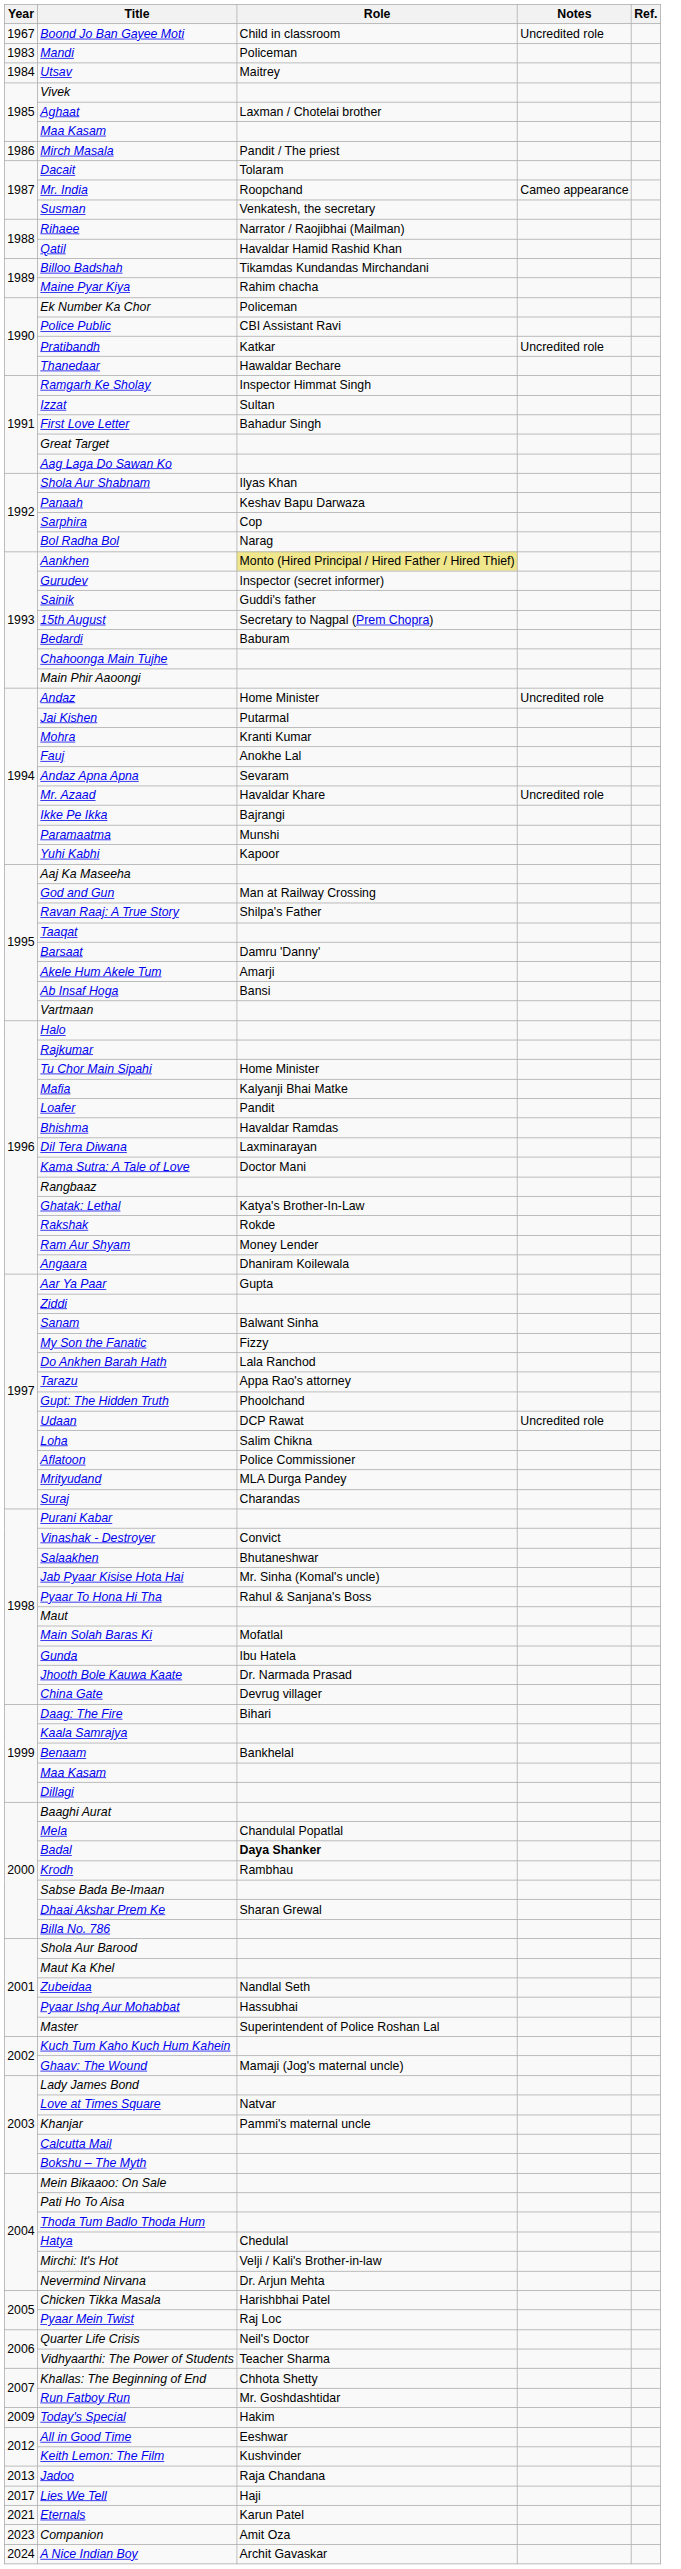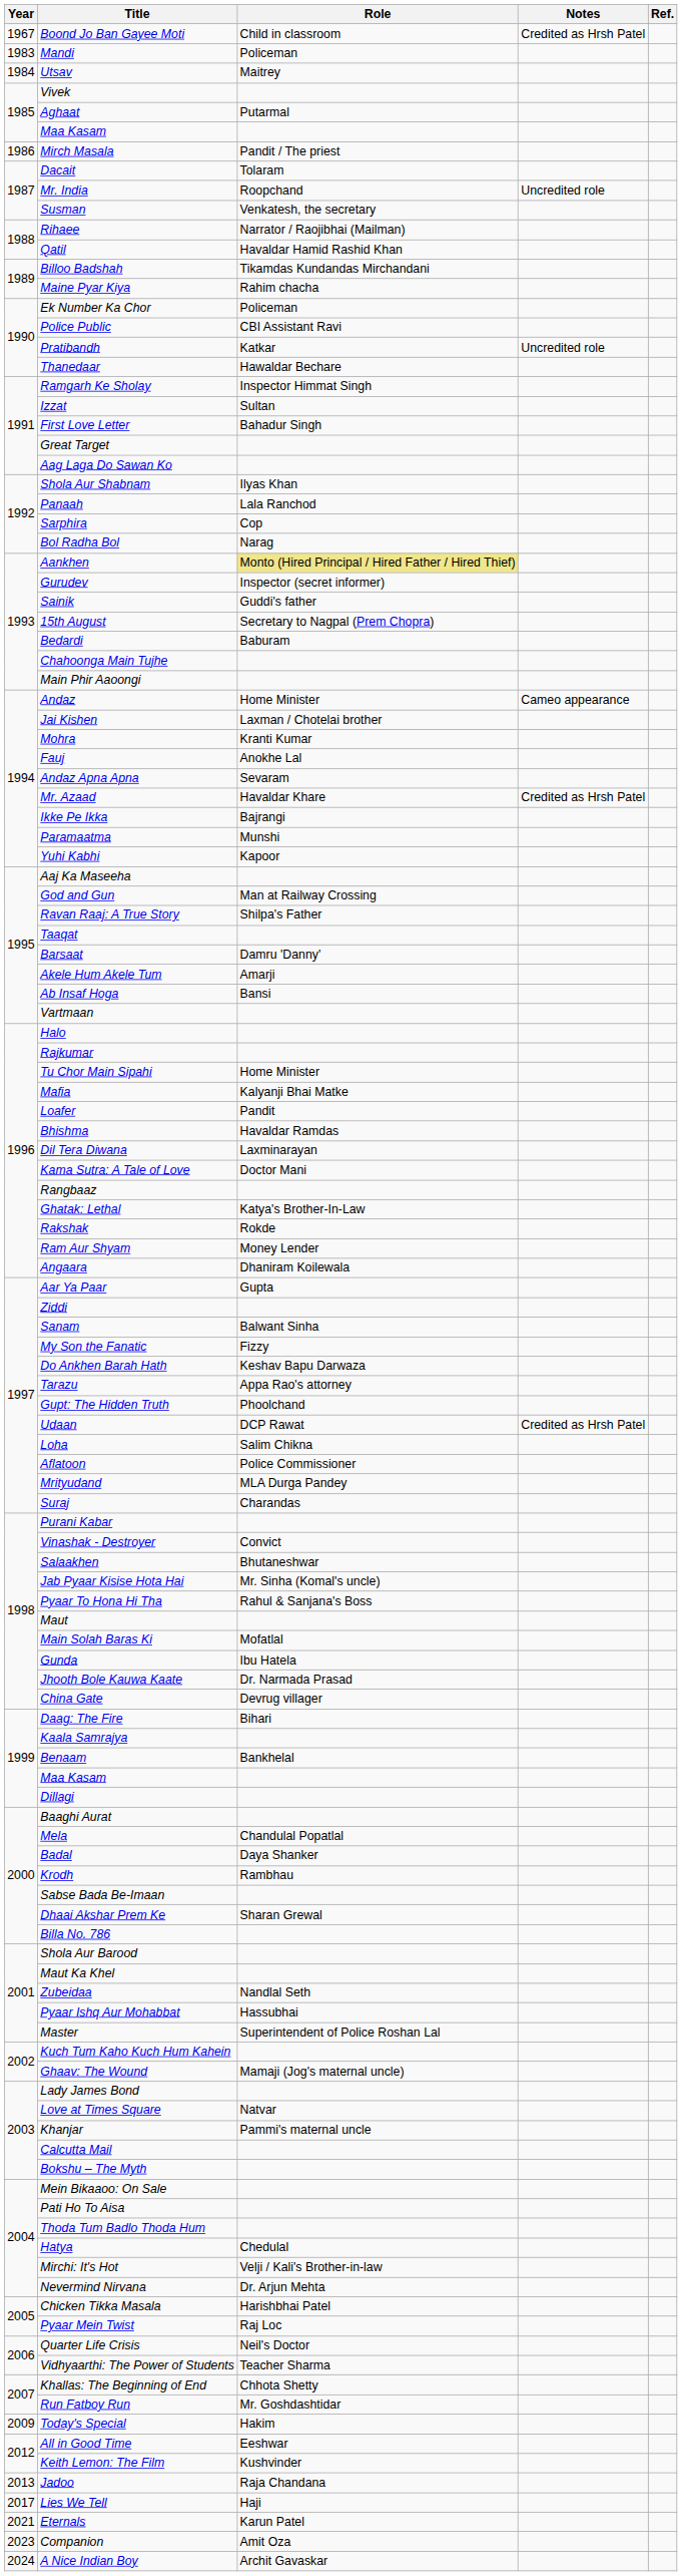 <table class="wikitable sortable">
 <tr>
 <th>Year</th>
 <th>Title</th>
 <th>Role</th>
 <th>Notes</th>
 <th>Ref.</th>
 </tr>
 <tr>
 <td>1967</td>
 <td><em><a href='#'>Boond Jo Ban Gayee Moti</a></em></td>
 <td>Child in classroom</td>
-<td>Uncredited role</td>
+<td>Credited as Hrsh Patel</td>
 <td></td>
 </tr>
 <tr>
 <td>1983</td>
 <td><em><a href='#'>Mandi</a></em></td>
 <td>Policeman</td>
 <td></td>
 <td></td>
 </tr>
 <tr>
 <td>1984</td>
 <td><em><a href='#'>Utsav</a></em></td>
 <td>Maitrey</td>
 <td></td>
 <td></td>
 </tr>
 <tr>
 <td rowspan="3">1985</td>
 <td><em>Vivek</em></td>
 <td></td>
 <td></td>
 <td></td>
 </tr>
 <tr>
 <td><em><a href='#'>Aghaat</a></em></td>
-<td>Laxman / Chotelai brother</td>
+<td>Putarmal</td>
 <td></td>
 <td></td>
 </tr>
 <tr>
 <td><em><a href='#'>Maa Kasam</a></em></td>
 <td></td>
 <td></td>
 <td></td>
 </tr>
 <tr>
 <td>1986</td>
 <td><em><a href='#'>Mirch Masala</a></em></td>
 <td>Pandit / The priest</td>
 <td></td>
 <td></td>
 </tr>
 <tr>
 <td rowspan="3">1987</td>
 <td><em><a href='#'>Dacait</a></em></td>
 <td>Tolaram</td>
 <td></td>
 <td></td>
 </tr>
 <tr>
 <td><em><a href='#'>Mr. India</a></em></td>
 <td>Roopchand</td>
-<td>Cameo appearance</td>
+<td>Uncredited role</td>
 <td></td>
 </tr>
 <tr>
 <td><em><a href='#'>Susman</a></em></td>
 <td>Venkatesh, the secretary</td>
 <td></td>
 <td></td>
 </tr>
 <tr>
 <td rowspan="2">1988</td>
 <td><em><a href='#'>Rihaee</a></em></td>
 <td>Narrator / Raojibhai (Mailman)</td>
 <td></td>
 <td></td>
 </tr>
 <tr>
 <td><em><a href='#'>Qatil</a></em></td>
 <td>Havaldar Hamid Rashid Khan</td>
 <td></td>
 <td></td>
 </tr>
 <tr>
 <td rowspan="2">1989</td>
 <td><em><a href='#'>Billoo Badshah</a></em></td>
 <td>Tikamdas Kundandas Mirchandani</td>
 <td></td>
 <td></td>
 </tr>
 <tr>
 <td><em><a href='#'>Maine Pyar Kiya</a></em></td>
 <td>Rahim chacha</td>
 <td></td>
 <td></td>
 </tr>
 <tr>
 <td rowspan="4">1990</td>
 <td><em>Ek Number Ka Chor</em></td>
 <td>Policeman</td>
 <td></td>
 <td></td>
 </tr>
 <tr>
 <td><em><a href='#'>Police Public</a></em></td>
 <td>CBI Assistant Ravi</td>
 <td></td>
 <td></td>
 </tr>
 <tr>
 <td><em><a href='#'>Pratibandh</a></em></td>
 <td>Katkar</td>
 <td>Uncredited role</td>
 <td></td>
 </tr>
 <tr>
 <td><em><a href='#'>Thanedaar</a></em></td>
 <td>Hawaldar Bechare</td>
 <td></td>
 <td></td>
 </tr>
 <tr>
 <td rowspan="5">1991</td>
 <td><em><a href='#'>Ramgarh Ke Sholay</a></em></td>
 <td>Inspector Himmat Singh</td>
 <td></td>
 <td></td>
 </tr>
 <tr>
 <td><em><a href='#'>Izzat</a></em></td>
 <td>Sultan</td>
 <td></td>
 <td></td>
 </tr>
 <tr>
 <td><em><a href='#'>First Love Letter</a></em></td>
 <td>Bahadur Singh</td>
 <td></td>
 <td></td>
 </tr>
 <tr>
 <td><em>Great Target</em></td>
 <td></td>
 <td></td>
 <td></td>
 </tr>
 <tr>
 <td><em><a href='#'>Aag Laga Do Sawan Ko</a></em></td>
 <td></td>
 <td></td>
 <td></td>
 </tr>
 <tr>
 <td rowspan="4">1992</td>
 <td><em><a href='#'>Shola Aur Shabnam</a></em></td>
 <td>Ilyas Khan</td>
 <td></td>
 <td></td>
 </tr>
 <tr>
 <td><em><a href='#'>Panaah</a></em></td>
-<td>Keshav Bapu Darwaza</td>
+<td>Lala Ranchod</td>
 <td></td>
 <td></td>
 </tr>
 <tr>
 <td><em><a href='#'>Sarphira</a></em></td>
 <td>Cop</td>
 <td></td>
 <td></td>
 </tr>
 <tr>
 <td><em><a href='#'>Bol Radha Bol</a></em></td>
 <td>Narag</td>
 <td></td>
 <td></td>
 </tr>
 <tr>
 <td rowspan="7">1993</td>
 <td><em><a href='#'>Aankhen</a></em></td>
 <td style="background: khaki;">Monto (Hired Principal / Hired Father / Hired Thief)</td>
 <td></td>
 <td></td>
 </tr>
 <tr>
 <td><em><a href='#'>Gurudev</a></em></td>
 <td>Inspector (secret informer)</td>
 <td></td>
 <td></td>
 </tr>
 <tr>
 <td><em><a href='#'>Sainik</a></em></td>
 <td>Guddi's father</td>
 <td></td>
 <td></td>
 </tr>
 <tr>
 <td><em><a href='#'>15th August</a></em> </td>
 <td>Secretary to Nagpal (<a href='#'>Prem Chopra</a>)</td>
 <td></td>
 <td></td>
 </tr>
 <tr>
 <td><em><a href='#'>Bedardi</a></em></td>
 <td>Baburam</td>
 <td></td>
 <td></td>
 </tr>
 <tr>
 <td><em><a href='#'>Chahoonga Main Tujhe</a></em></td>
 <td></td>
 <td></td>
 <td></td>
 </tr>
 <tr>
 <td><em>Main Phir Aaoongi</em></td>
 <td></td>
 <td></td>
 <td></td>
 </tr>
 <tr>
 <td rowspan="9">1994</td>
 <td><em><a href='#'>Andaz</a></em></td>
 <td>Home Minister</td>
-<td>Uncredited role</td>
+<td>Cameo appearance</td>
 <td></td>
 </tr>
 <tr>
 <td><em><a href='#'>Jai Kishen</a></em></td>
-<td>Putarmal</td>
+<td>Laxman / Chotelai brother</td>
 <td></td>
 <td></td>
 </tr>
 <tr>
 <td><em><a href='#'>Mohra</a></em></td>
 <td>Kranti Kumar</td>
 <td></td>
 <td></td>
 </tr>
 <tr>
 <td><em><a href='#'>Fauj</a></em> </td>
 <td>Anokhe Lal</td>
 <td></td>
 <td></td>
 </tr>
 <tr>
 <td><em><a href='#'>Andaz Apna Apna</a></em></td>
 <td>Sevaram</td>
 <td></td>
 <td></td>
 </tr>
 <tr>
 <td><em><a href='#'>Mr. Azaad</a></em></td>
 <td>Havaldar Khare</td>
-<td>Uncredited role</td>
+<td>Credited as Hrsh Patel</td>
 <td></td>
 </tr>
 <tr>
 <td><em><a href='#'>Ikke Pe Ikka</a></em></td>
 <td>Bajrangi</td>
 <td></td>
 <td></td>
 </tr>
 <tr>
 <td><em><a href='#'>Paramaatma</a></em></td>
 <td>Munshi</td>
 <td></td>
 <td></td>
 </tr>
 <tr>
 <td><em><a href='#'>Yuhi Kabhi</a></em></td>
 <td>Kapoor</td>
 <td></td>
 <td></td>
 </tr>
 <tr>
 <td rowspan="8">1995</td>
 <td><em>Aaj Ka Maseeha</em></td>
 <td></td>
 <td></td>
 <td></td>
 </tr>
 <tr>
 <td><em><a href='#'>God and Gun</a></em></td>
 <td>Man at Railway Crossing</td>
 <td></td>
 <td></td>
 </tr>
 <tr>
 <td><em><a href='#'>Ravan Raaj: A True Story</a></em></td>
 <td>Shilpa's Father</td>
 <td></td>
 <td></td>
 </tr>
 <tr>
 <td><em><a href='#'>Taaqat</a></em></td>
 <td></td>
 <td></td>
 <td></td>
 </tr>
 <tr>
 <td><em><a href='#'>Barsaat</a></em></td>
 <td>Damru 'Danny'</td>
 <td></td>
 <td></td>
 </tr>
 <tr>
 <td><em><a href='#'>Akele Hum Akele Tum</a></em></td>
 <td>Amarji</td>
 <td></td>
 <td></td>
 </tr>
 <tr>
 <td><em><a href='#'>Ab Insaf Hoga</a></em></td>
 <td>Bansi</td>
 <td></td>
 <td></td>
 </tr>
 <tr>
 <td><em>Vartmaan</em></td>
 <td></td>
 <td></td>
 <td></td>
 </tr>
 <tr>
 <td rowspan="13">1996</td>
 <td><em><a href='#'>Halo</a></em></td>
 <td></td>
 <td></td>
 <td></td>
 </tr>
 <tr>
 <td><em><a href='#'>Rajkumar</a></em></td>
 <td></td>
 <td></td>
 <td></td>
 </tr>
 <tr>
 <td><em><a href='#'>Tu Chor Main Sipahi</a></em></td>
 <td>Home Minister</td>
 <td></td>
 <td></td>
 </tr>
 <tr>
 <td><em><a href='#'>Mafia</a></em></td>
 <td>Kalyanji Bhai Matke</td>
 <td></td>
 <td></td>
 </tr>
 <tr>
 <td><em><a href='#'>Loafer</a></em></td>
 <td>Pandit</td>
 <td></td>
 <td></td>
 </tr>
 <tr>
 <td><em><a href='#'>Bhishma</a></em></td>
 <td>Havaldar Ramdas</td>
 <td></td>
 <td></td>
 </tr>
 <tr>
 <td><em><a href='#'>Dil Tera Diwana</a></em></td>
 <td>Laxminarayan</td>
 <td></td>
 <td></td>
 </tr>
 <tr>
 <td><em><a href='#'>Kama Sutra: A Tale of Love</a></em></td>
 <td>Doctor Mani</td>
 <td></td>
 <td></td>
 </tr>
 <tr>
 <td><em>Rangbaaz</em></td>
 <td></td>
 <td></td>
 <td></td>
 </tr>
 <tr>
 <td><em><a href='#'>Ghatak: Lethal</a></em></td>
 <td>Katya's Brother-In-Law</td>
 <td></td>
 <td></td>
 </tr>
 <tr>
 <td><em><a href='#'>Rakshak</a></em></td>
 <td>Rokde</td>
 <td></td>
 <td></td>
 </tr>
 <tr>
 <td><em><a href='#'>Ram Aur Shyam</a></em></td>
 <td>Money Lender</td>
 <td></td>
 <td></td>
 </tr>
 <tr>
 <td><em><a href='#'>Angaara</a></em></td>
 <td>Dhaniram Koilewala</td>
 <td></td>
 <td></td>
 </tr>
 <tr>
 <td rowspan="12">1997</td>
 <td><em><a href='#'>Aar Ya Paar</a></em></td>
 <td>Gupta</td>
 <td></td>
 <td></td>
 </tr>
 <tr>
 <td><em><a href='#'>Ziddi</a></em></td>
 <td></td>
 <td></td>
 <td></td>
 </tr>
 <tr>
 <td><em><a href='#'>Sanam</a></em></td>
 <td>Balwant Sinha</td>
 <td></td>
 <td></td>
 </tr>
 <tr>
 <td><em><a href='#'>My Son the Fanatic</a></em></td>
 <td>Fizzy</td>
 <td></td>
 <td></td>
 </tr>
 <tr>
 <td><em><a href='#'>Do Ankhen Barah Hath</a></em></td>
-<td>Lala Ranchod</td>
+<td>Keshav Bapu Darwaza</td>
 <td></td>
 <td></td>
 </tr>
 <tr>
 <td><em><a href='#'>Tarazu</a></em></td>
 <td>Appa Rao's attorney</td>
 <td></td>
 <td></td>
 </tr>
 <tr>
 <td><em><a href='#'>Gupt: The Hidden Truth</a></em></td>
 <td>Phoolchand</td>
 <td></td>
 <td></td>
 </tr>
 <tr>
 <td><em><a href='#'>Udaan</a></em></td>
 <td>DCP Rawat</td>
-<td>Uncredited role</td>
+<td>Credited as Hrsh Patel</td>
 <td></td>
 </tr>
 <tr>
 <td><em><a href='#'>Loha</a></em></td>
 <td>Salim Chikna</td>
 <td></td>
 <td></td>
 </tr>
 <tr>
 <td><em><a href='#'>Aflatoon</a></em></td>
 <td>Police Commissioner</td>
 <td></td>
 <td></td>
 </tr>
 <tr>
 <td><em><a href='#'>Mrityudand</a></em></td>
 <td>MLA Durga Pandey</td>
 <td></td>
 <td></td>
 </tr>
 <tr>
 <td><em><a href='#'>Suraj</a></em> </td>
 <td>Charandas</td>
 <td></td>
 <td></td>
 </tr>
 <tr>
 <td rowspan="10">1998</td>
 <td><em><a href='#'>Purani Kabar</a></em></td>
 <td></td>
 <td></td>
 <td></td>
 </tr>
 <tr>
 <td><em><a href='#'>Vinashak - Destroyer</a></em></td>
 <td>Convict</td>
 <td></td>
 <td></td>
 </tr>
 <tr>
 <td><em><a href='#'>Salaakhen</a></em></td>
 <td>Bhutaneshwar</td>
 <td></td>
 <td></td>
 </tr>
 <tr>
 <td><em><a href='#'>Jab Pyaar Kisise Hota Hai</a></em></td>
 <td>Mr. Sinha (Komal's uncle)</td>
 <td></td>
 <td></td>
 </tr>
 <tr>
 <td><em><a href='#'>Pyaar To Hona Hi Tha</a></em></td>
 <td>Rahul & Sanjana's Boss</td>
 <td></td>
 <td></td>
 </tr>
 <tr>
 <td><em>Maut</em></td>
 <td></td>
 <td></td>
 <td></td>
 </tr>
 <tr>
 <td><em><a href='#'>Main Solah Baras Ki</a></em></td>
 <td>Mofatlal</td>
 <td></td>
 <td></td>
 </tr>
 <tr>
 <td><em><a href='#'>Gunda</a></em></td>
 <td>Ibu Hatela</td>
 <td></td>
 <td></td>
 </tr>
 <tr>
 <td><em><a href='#'>Jhooth Bole Kauwa Kaate</a></em></td>
 <td>Dr. Narmada Prasad</td>
 <td></td>
 <td></td>
 </tr>
 <tr>
 <td><em><a href='#'>China Gate</a></em></td>
 <td>Devrug villager</td>
 <td></td>
 <td></td>
 </tr>
 <tr>
 <td rowspan="5">1999</td>
 <td><em><a href='#'>Daag: The Fire</a></em></td>
 <td>Bihari</td>
 <td></td>
 <td></td>
 </tr>
 <tr>
 <td><em><a href='#'>Kaala Samrajya</a></em></td>
 <td></td>
 <td></td>
 <td></td>
 </tr>
 <tr>
 <td><em><a href='#'>Benaam</a></em></td>
 <td>Bankhelal</td>
 <td></td>
 <td></td>
 </tr>
 <tr>
 <td><em><a href='#'>Maa Kasam</a></em></td>
 <td></td>
 <td></td>
 <td></td>
 </tr>
 <tr>
 <td><em><a href='#'>Dillagi</a></em></td>
 <td></td>
 <td></td>
 <td></td>
 </tr>
 <tr>
 <td rowspan="7">2000</td>
 <td><em>Baaghi Aurat</em></td>
 <td></td>
 <td></td>
 <td></td>
 </tr>
 <tr>
 <td><em><a href='#'>Mela</a></em></td>
 <td>Chandulal Popatlal</td>
 <td></td>
 <td></td>
 </tr>
 <tr>
 <td><em><a href='#'>Badal</a></em></td>
-<td><strong>Daya Shanker</strong></td>
+<td>Daya Shanker</td>
 <td></td>
 <td></td>
 </tr>
 <tr>
 <td><em><a href='#'>Krodh</a></em></td>
 <td>Rambhau</td>
 <td></td>
 <td></td>
 </tr>
 <tr>
 <td><em>Sabse Bada Be-Imaan</em></td>
 <td></td>
 <td></td>
 <td></td>
 </tr>
 <tr>
 <td><em><a href='#'>Dhaai Akshar Prem Ke</a></em></td>
 <td>Sharan Grewal</td>
 <td></td>
 <td></td>
 </tr>
 <tr>
 <td><em><a href='#'>Billa No. 786</a></em></td>
 <td></td>
 <td></td>
 <td></td>
 </tr>
 <tr>
 <td rowspan="5">2001</td>
 <td><em>Shola Aur Barood</em></td>
 <td></td>
 <td></td>
 <td></td>
 </tr>
 <tr>
 <td><em>Maut Ka Khel</em></td>
 <td></td>
 <td></td>
 <td></td>
 </tr>
 <tr>
 <td><em><a href='#'>Zubeidaa</a></em></td>
 <td>Nandlal Seth</td>
 <td></td>
 <td></td>
 </tr>
 <tr>
 <td><em><a href='#'>Pyaar Ishq Aur Mohabbat</a></em></td>
 <td>Hassubhai</td>
 <td></td>
 <td></td>
 </tr>
 <tr>
 <td><em>Master</em></td>
 <td>Superintendent of Police Roshan Lal</td>
 <td></td>
 <td></td>
 </tr>
 <tr>
 <td rowspan="2">2002</td>
 <td><em><a href='#'>Kuch Tum Kaho Kuch Hum Kahein</a></em></td>
 <td></td>
 <td></td>
 <td></td>
 </tr>
 <tr>
 <td><em><a href='#'>Ghaav: The Wound</a></em></td>
 <td>Mamaji (Jog's maternal uncle)</td>
 <td></td>
 <td></td>
 </tr>
 <tr>
 <td rowspan="5">2003</td>
 <td><em>Lady James Bond</em></td>
 <td></td>
 <td></td>
 <td></td>
 </tr>
 <tr>
 <td><em><a href='#'>Love at Times Square</a></em></td>
 <td>Natvar</td>
 <td></td>
 <td></td>
 </tr>
 <tr>
 <td><em>Khanjar</em></td>
 <td>Pammi's maternal uncle</td>
 <td></td>
 <td></td>
 </tr>
 <tr>
 <td><em><a href='#'>Calcutta Mail</a></em></td>
 <td></td>
 <td></td>
 <td></td>
 </tr>
 <tr>
 <td><em><a href='#'>Bokshu – The Myth</a></em></td>
 <td></td>
 <td></td>
 <td></td>
 </tr>
 <tr>
 <td rowspan="6">2004</td>
 <td><em>Mein Bikaaoo: On Sale</em></td>
 <td></td>
 <td></td>
 <td></td>
 </tr>
 <tr>
 <td><em>Pati Ho To Aisa</em></td>
 <td></td>
 <td></td>
 <td></td>
 </tr>
 <tr>
 <td><em><a href='#'>Thoda Tum Badlo Thoda Hum</a></em></td>
 <td></td>
 <td></td>
 <td></td>
 </tr>
 <tr>
 <td><em><a href='#'>Hatya</a></em></td>
 <td>Chedulal</td>
 <td></td>
 <td></td>
 </tr>
 <tr>
 <td><em>Mirchi: It's Hot</em></td>
 <td>Velji / Kali's Brother-in-law</td>
 <td></td>
 <td></td>
 </tr>
 <tr>
 <td><em>Nevermind Nirvana</em></td>
 <td>Dr. Arjun Mehta</td>
 <td></td>
 <td></td>
 </tr>
 <tr>
 <td rowspan="2">2005</td>
 <td><em>Chicken Tikka Masala</em></td>
 <td>Harishbhai Patel</td>
 <td></td>
 <td></td>
 </tr>
 <tr>
 <td><em><a href='#'>Pyaar Mein Twist</a></em></td>
 <td>Raj Loc</td>
 <td></td>
 <td></td>
 </tr>
 <tr>
 <td rowspan="2">2006</td>
 <td><em>Quarter Life Crisis</em></td>
 <td>Neil's Doctor</td>
 <td></td>
 <td></td>
 </tr>
 <tr>
 <td><em>Vidhyaarthi: The Power of Students</em></td>
 <td>Teacher Sharma</td>
 <td></td>
 <td></td>
 </tr>
 <tr>
 <td rowspan="2">2007</td>
 <td><em>Khallas: The Beginning of End</em></td>
 <td>Chhota Shetty</td>
 <td></td>
 <td></td>
 </tr>
 <tr>
 <td><em><a href='#'>Run Fatboy Run</a></em></td>
 <td>Mr. Goshdashtidar</td>
 <td></td>
 <td></td>
 </tr>
 <tr>
 <td>2009</td>
 <td><em><a href='#'>Today's Special</a></em></td>
 <td>Hakim</td>
 <td></td>
 <td></td>
 </tr>
 <tr>
 <td rowspan="2">2012</td>
 <td><em><a href='#'>All in Good Time</a></em></td>
 <td>Eeshwar</td>
 <td></td>
 <td></td>
 </tr>
 <tr>
 <td><em><a href='#'>Keith Lemon: The Film</a></em></td>
 <td>Kushvinder</td>
 <td></td>
 <td></td>
 </tr>
 <tr>
 <td>2013</td>
 <td><em><a href='#'>Jadoo</a></em></td>
 <td>Raja Chandana</td>
 <td></td>
 <td></td>
 </tr>
 <tr>
 <td>2017</td>
 <td><em><a href='#'>Lies We Tell</a></em></td>
 <td>Haji</td>
 <td></td>
 <td></td>
 </tr>
 <tr>
 <td>2021</td>
 <td><em><a href='#'>Eternals</a></em></td>
 <td>Karun Patel</td>
 <td></td>
 <td></td>
 </tr>
 <tr>
 <td>2023</td>
 <td><em>Companion</em></td>
 <td>Amit Oza</td>
 <td></td>
 <td></td>
 </tr>
 <tr>
 <td>2024</td>
 <td><em><a href='#'>A Nice Indian Boy</a></em></td>
 <td>Archit Gavaskar</td>
 <td></td>
 <td></td>
 </tr>
 </table>
